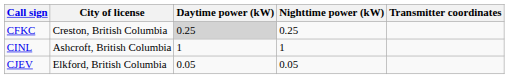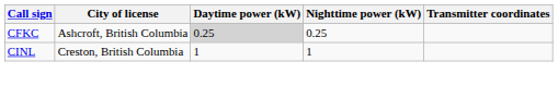 <table class="wikitable sortable">
 <tr>
 <th><a href='#'>Call sign</a></th>
 <th>City of license</th>
 <th>Daytime power (kW)</th>
 <th>Nighttime power (kW)</th>
 <th>Transmitter coordinates</th>
 </tr>
 <tr>
 <td><a href='#'>CFKC</a></td>
-<td>Creston, British Columbia</td>
+<td>Ashcroft, British Columbia</td>
 <td style="background: lightgrey;">0.25</td>
 <td>0.25</td>
 <td></td>
 </tr>
 <tr>
 <td><a href='#'>CINL</a></td>
-<td>Ashcroft, British Columbia</td>
+<td>Creston, British Columbia</td>
 <td>1</td>
 <td>1</td>
 <td></td>
 </tr>
-<tr>
-<td><a href='#'>CJEV</a></td>
-<td>Elkford, British Columbia</td>
-<td>0.05</td>
-<td>0.05</td>
-<td></td>
-</tr>
 </table>
